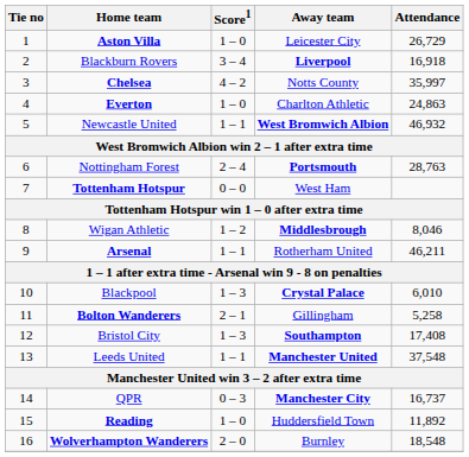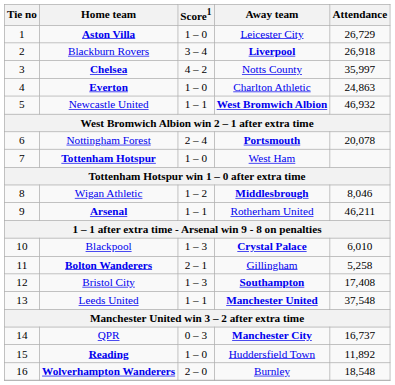 <table class="wikitable" style="text-align: center">
 <tr>
 <th>Tie no</th>
 <th>Home team</th>
 <th>Score<sup>1</sup></th>
 <th>Away team</th>
 <th>Attendance</th>
 </tr>
 <tr>
 <td>1</td>
 <td><strong><a href='#'>Aston Villa</a></strong></td>
 <td>1 – 0</td>
 <td><a href='#'>Leicester City</a></td>
 <td>26,729</td>
 </tr>
 <tr>
 <td>2</td>
 <td><a href='#'>Blackburn Rovers</a></td>
 <td>3 – 4</td>
 <td><strong><a href='#'>Liverpool</a></strong></td>
-<td>16,918</td>
+<td>26,918</td>
 </tr>
 <tr>
 <td>3</td>
 <td><strong><a href='#'>Chelsea</a></strong></td>
 <td>4 – 2</td>
 <td><a href='#'>Notts County</a></td>
 <td>35,997</td>
 </tr>
 <tr>
 <td>4</td>
 <td><strong><a href='#'>Everton</a></strong></td>
 <td>1 – 0</td>
 <td><a href='#'>Charlton Athletic</a></td>
 <td>24,863</td>
 </tr>
 <tr>
 <td>5</td>
 <td><a href='#'>Newcastle United</a></td>
 <td>1 – 1</td>
 <td><strong><a href='#'>West Bromwich Albion</a></strong></td>
 <td>46,932</td>
 </tr>
 <tr>
 <th colspan="5">West Bromwich Albion win 2 – 1 after extra time</th>
 </tr>
 <tr>
 <td>6</td>
 <td><a href='#'>Nottingham Forest</a></td>
 <td>2 – 4</td>
 <td><strong><a href='#'>Portsmouth</a></strong></td>
-<td>28,763</td>
+<td>20,078</td>
 </tr>
 <tr>
 <td>7</td>
 <td><strong><a href='#'>Tottenham Hotspur</a></strong></td>
-<td>0 – 0</td>
+<td>1 – 0</td>
 <td><a href='#'>West Ham</a></td>
 <td></td>
 </tr>
 <tr>
 <th colspan="5">Tottenham Hotspur win 1 – 0 after extra time</th>
 </tr>
 <tr>
 <td>8</td>
 <td><a href='#'>Wigan Athletic</a></td>
 <td>1 – 2</td>
 <td><strong><a href='#'>Middlesbrough</a></strong></td>
 <td>8,046</td>
 </tr>
 <tr>
 <td>9</td>
 <td><strong><a href='#'>Arsenal</a></strong></td>
 <td>1 – 1</td>
 <td><a href='#'>Rotherham United</a></td>
 <td>46,211</td>
 </tr>
 <tr>
 <th colspan="5">1 – 1 after extra time - Arsenal win 9 - 8 on penalties</th>
 </tr>
 <tr>
 <td>10</td>
 <td><a href='#'>Blackpool</a></td>
 <td>1 – 3</td>
 <td><strong><a href='#'>Crystal Palace</a></strong></td>
 <td>6,010</td>
 </tr>
 <tr>
 <td>11</td>
 <td><strong><a href='#'>Bolton Wanderers</a></strong></td>
 <td>2 – 1</td>
 <td><a href='#'>Gillingham</a></td>
 <td>5,258</td>
 </tr>
 <tr>
 <td>12</td>
 <td><a href='#'>Bristol City</a></td>
 <td>1 – 3</td>
 <td><strong><a href='#'>Southampton</a></strong></td>
 <td>17,408</td>
 </tr>
 <tr>
 <td>13</td>
 <td><a href='#'>Leeds United</a></td>
 <td>1 – 1</td>
 <td><strong><a href='#'>Manchester United</a></strong></td>
 <td>37,548</td>
 </tr>
 <tr>
 <th colspan="5">Manchester United win 3 – 2 after extra time</th>
 </tr>
 <tr>
 <td>14</td>
 <td><a href='#'>QPR</a></td>
 <td>0 – 3</td>
 <td><strong><a href='#'>Manchester City</a></strong></td>
 <td>16,737</td>
 </tr>
 <tr>
 <td>15</td>
 <td><strong><a href='#'>Reading</a></strong></td>
 <td>1 – 0</td>
 <td><a href='#'>Huddersfield Town</a></td>
 <td>11,892</td>
 </tr>
 <tr>
 <td>16</td>
 <td><strong><a href='#'>Wolverhampton Wanderers</a></strong></td>
 <td>2 – 0</td>
 <td><a href='#'>Burnley</a></td>
 <td>18,548</td>
 </tr>
 <tr>
 </tr>
 </table>
